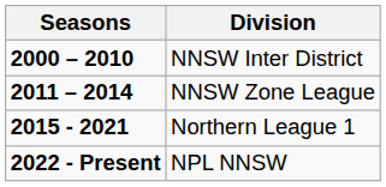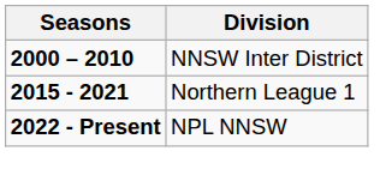 <table class="wikitable">
 <tr>
 <th>Seasons</th>
 <th>Division</th>
 </tr>
 <tr>
 <td><strong>2000 – 2010</strong></td>
 <td>NNSW Inter District</td>
 </tr>
 <tr>
-<td><strong>2011 – 2014</strong></td>
-<td>NNSW Zone League</td>
-</tr>
-<tr>
 <td><strong>2015 - 2021</strong></td>
 <td>Northern League 1</td>
 </tr>
 <tr>
 <td><strong>2022 - Present</strong></td>
 <td>NPL NNSW</td>
 </tr>
 </table>
